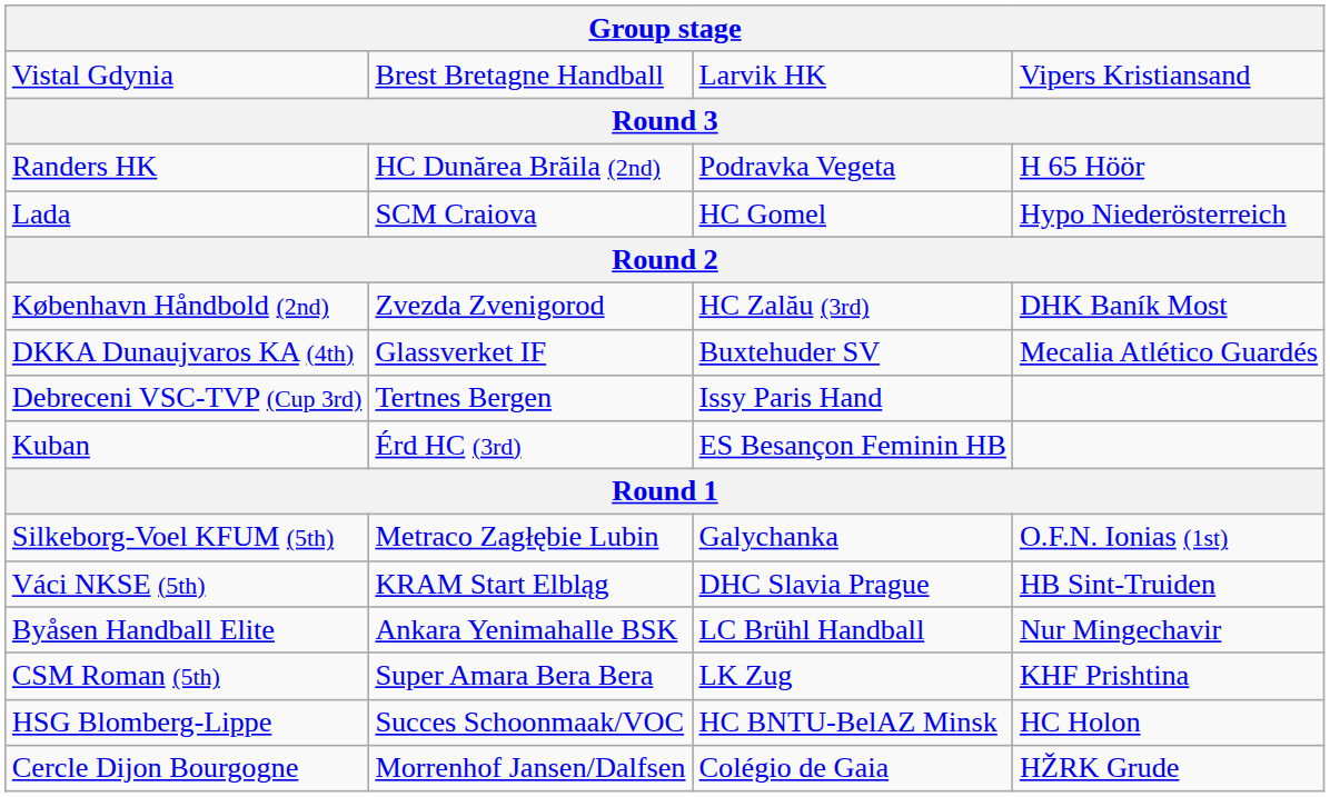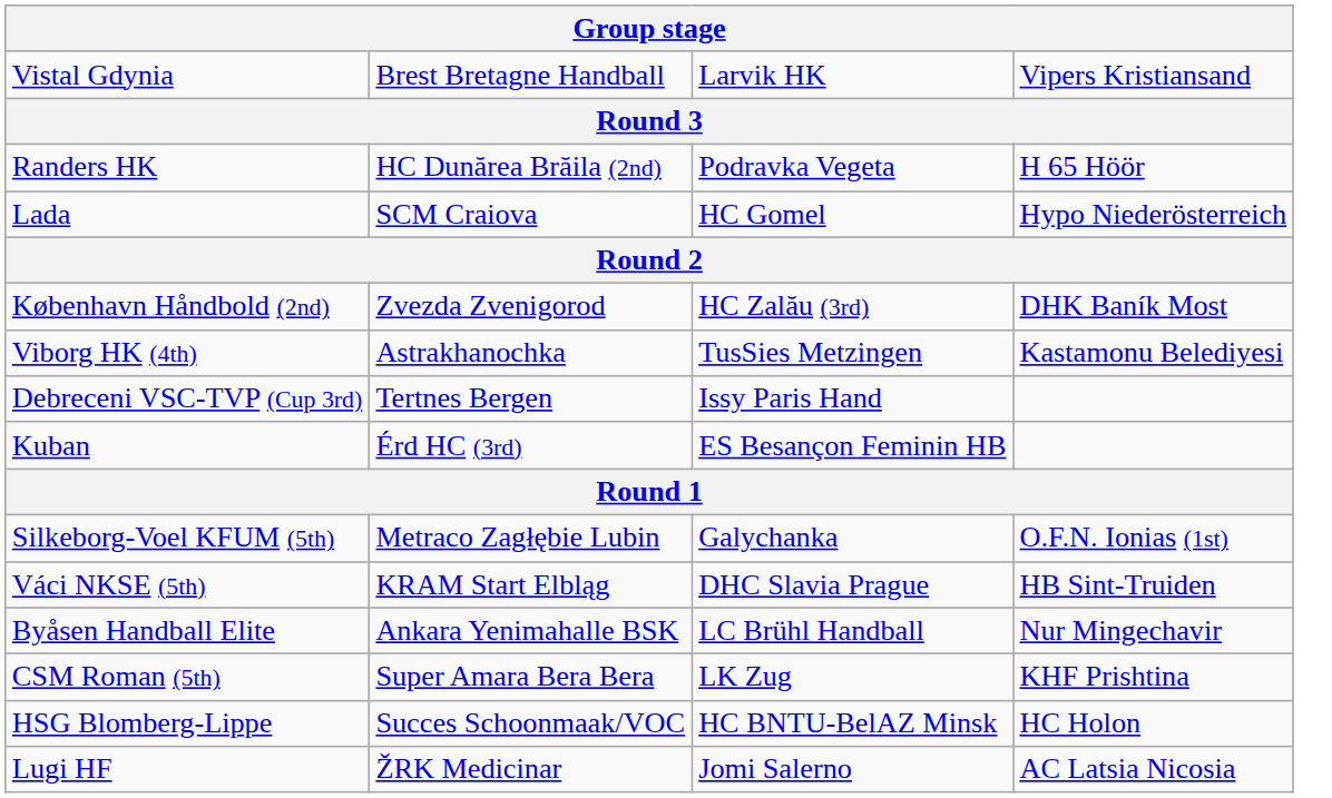 <table class="wikitable">
 <tr>
 <th colspan="4"><a href='#'>Group stage</a></th>
 </tr>
 <tr>
 <td> <a href='#'>Vistal Gdynia</a> </td>
 <td> <a href='#'>Brest Bretagne Handball</a> </td>
 <td> <a href='#'>Larvik HK</a> </td>
 <td> <a href='#'>Vipers Kristiansand</a> </td>
 </tr>
 <tr>
 <th colspan="4"><a href='#'>Round 3</a></th>
 </tr>
 <tr>
 <td> <a href='#'>Randers HK</a> </td>
 <td> <a href='#'>HC Dunărea Brăila</a> <small><a href='#'>(2nd)</a></small></td>
 <td> <a href='#'>Podravka Vegeta</a> </td>
 <td> <a href='#'>H 65 Höör</a> </td>
 </tr>
 <tr>
 <td> <a href='#'>Lada</a> </td>
 <td> <a href='#'>SCM Craiova</a> </td>
 <td> <a href='#'>HC Gomel</a> </td>
 <td> <a href='#'>Hypo Niederösterreich</a> </td>
 </tr>
 <tr>
 <th colspan="4"><a href='#'>Round 2</a></th>
 </tr>
 <tr>
 <td> <a href='#'>København Håndbold</a> <small><a href='#'>(2nd)</a></small></td>
 <td> <a href='#'>Zvezda Zvenigorod</a> </td>
 <td> <a href='#'>HC Zalău</a> <small><a href='#'>(3rd)</a></small></td>
 <td> <a href='#'>DHK Baník Most</a> </td>
 </tr>
 <tr>
-<td> <a href='#'>DKKA Dunaujvaros KA</a> <small><a href='#'>(4th)</a></small></td>
-<td> <a href='#'>Glassverket IF</a> </td>
-<td> <a href='#'>Buxtehuder SV</a> </td>
-<td> <a href='#'>Mecalia Atlético Guardés</a> </td>
+<td> <a href='#'>Viborg HK</a> <small><a href='#'>(4th)</a></small></td>
+<td> <a href='#'>Astrakhanochka</a> </td>
+<td> <a href='#'>TusSies Metzingen</a> </td>
+<td> <a href='#'>Kastamonu Belediyesi</a> </td>
 </tr>
 <tr>
 <td> <a href='#'>Debreceni VSC-TVP</a> <small><a href='#'>(Cup 3rd)</a></small></td>
 <td> <a href='#'>Tertnes Bergen</a> </td>
 <td> <a href='#'>Issy Paris Hand</a> </td>
 <td></td>
 </tr>
 <tr>
 <td> <a href='#'>Kuban</a> </td>
 <td> <a href='#'>Érd HC</a> <small><a href='#'>(3rd)</a></small></td>
 <td> <a href='#'>ES Besançon Feminin HB</a> </td>
 <td></td>
 </tr>
 <tr>
 <th colspan="4"><a href='#'>Round 1</a></th>
 </tr>
 <tr>
 <td> <a href='#'>Silkeborg-Voel KFUM</a> <small><a href='#'>(5th)</a></small></td>
 <td> <a href='#'>Metraco Zagłębie Lubin</a> </td>
 <td> <a href='#'>Galychanka</a> </td>
 <td> <a href='#'>O.F.N. Ionias</a> <small><a href='#'>(1st)</a></small></td>
 </tr>
 <tr>
 <td> <a href='#'>Váci NKSE</a> <small><a href='#'>(5th)</a></small></td>
 <td> <a href='#'>KRAM Start Elbląg</a> </td>
 <td> <a href='#'>DHC Slavia Prague</a></td>
 <td> <a href='#'>HB Sint-Truiden</a></td>
 </tr>
 <tr>
 <td> <a href='#'>Byåsen Handball Elite</a> </td>
 <td> <a href='#'>Ankara Yenimahalle BSK</a> </td>
 <td> <a href='#'>LC Brühl Handball</a> </td>
 <td> <a href='#'>Nur Mingechavir</a></td>
 </tr>
 <tr>
 <td> <a href='#'>CSM Roman</a> <small><a href='#'>(5th)</a></small></td>
 <td> <a href='#'>Super Amara Bera Bera</a> </td>
 <td> <a href='#'>LK Zug</a> </td>
 <td> <a href='#'>KHF Prishtina</a></td>
 </tr>
 <tr>
 <td> <a href='#'>HSG Blomberg-Lippe</a> </td>
 <td> <a href='#'>Succes Schoonmaak/VOC</a> </td>
 <td> <a href='#'>HC BNTU-BelAZ Minsk</a></td>
 <td> <a href='#'>HC Holon</a></td>
 </tr>
 <tr>
-<td> <a href='#'>Cercle Dijon Bourgogne</a> </td>
-<td> <a href='#'>Morrenhof Jansen/Dalfsen</a> </td>
-<td> <a href='#'>Colégio de Gaia</a> </td>
-<td> <a href='#'>HŽRK Grude</a></td>
+<td> <a href='#'>Lugi HF</a></td>
+<td> <a href='#'>ŽRK Medicinar</a></td>
+<td> <a href='#'>Jomi Salerno</a> </td>
+<td> <a href='#'>AC Latsia Nicosia</a></td>
 </tr>
 </table>
